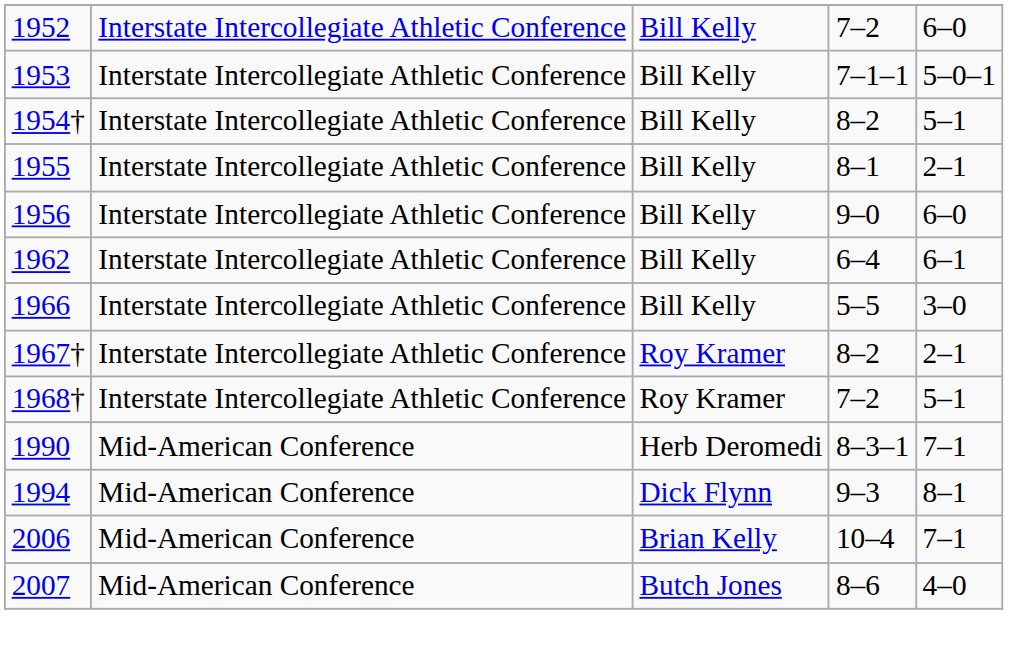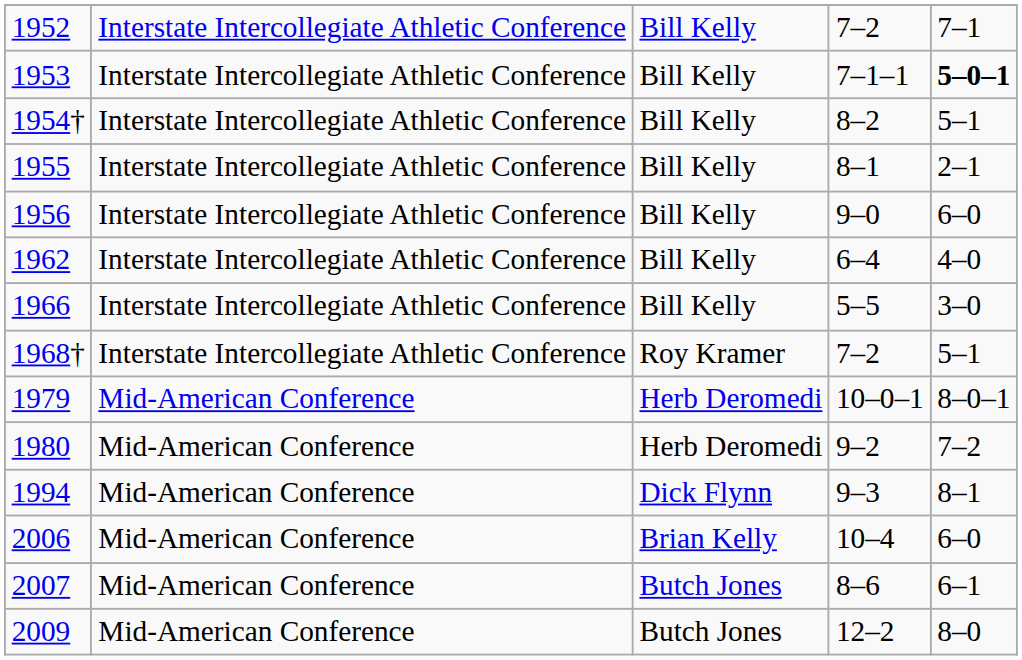 <table class="wikitable">
 <tr>
 </tr>
 <tr>
 <td><a href='#'>1952</a></td>
 <td><a href='#'>Interstate Intercollegiate Athletic Conference</a></td>
 <td><a href='#'>Bill Kelly</a></td>
 <td>7–2</td>
-<td>6–0</td>
+<td>7–1</td>
 </tr>
 <tr>
 <td><a href='#'>1953</a></td>
 <td>Interstate Intercollegiate Athletic Conference</td>
 <td>Bill Kelly</td>
 <td>7–1–1</td>
-<td>5–0–1</td>
+<td><strong>5–0–1</strong></td>
 </tr>
 <tr>
 <td><a href='#'>1954</a>†</td>
 <td>Interstate Intercollegiate Athletic Conference</td>
 <td>Bill Kelly</td>
 <td>8–2</td>
 <td>5–1</td>
 </tr>
 <tr>
 <td><a href='#'>1955</a></td>
 <td>Interstate Intercollegiate Athletic Conference</td>
 <td>Bill Kelly</td>
 <td>8–1</td>
 <td>2–1</td>
 </tr>
 <tr>
 <td><a href='#'>1956</a></td>
 <td>Interstate Intercollegiate Athletic Conference</td>
 <td>Bill Kelly</td>
 <td>9–0</td>
 <td>6–0</td>
 </tr>
 <tr>
 <td><a href='#'>1962</a></td>
 <td>Interstate Intercollegiate Athletic Conference</td>
 <td>Bill Kelly</td>
 <td>6–4</td>
-<td>6–1</td>
+<td>4–0</td>
 </tr>
 <tr>
 <td><a href='#'>1966</a></td>
 <td>Interstate Intercollegiate Athletic Conference</td>
 <td>Bill Kelly</td>
 <td>5–5</td>
 <td>3–0</td>
 </tr>
 <tr>
-<td><a href='#'>1967</a>†</td>
-<td>Interstate Intercollegiate Athletic Conference</td>
-<td><a href='#'>Roy Kramer</a></td>
-<td>8–2</td>
-<td>2–1</td>
-</tr>
-<tr>
 <td><a href='#'>1968</a>†</td>
 <td>Interstate Intercollegiate Athletic Conference</td>
 <td>Roy Kramer</td>
 <td>7–2</td>
 <td>5–1</td>
 </tr>
 <tr>
-<td><a href='#'>1990</a></td>
+<td><a href='#'>1979</a></td>
+<td><a href='#'>Mid-American Conference</a></td>
+<td><a href='#'>Herb Deromedi</a></td>
+<td>10–0–1</td>
+<td>8–0–1</td>
+</tr>
+<tr>
+<td><a href='#'>1980</a></td>
 <td>Mid-American Conference</td>
 <td>Herb Deromedi</td>
-<td>8–3–1</td>
-<td>7–1</td>
+<td>9–2</td>
+<td>7–2</td>
 </tr>
 <tr>
 <td><a href='#'>1994</a></td>
 <td>Mid-American Conference</td>
 <td><a href='#'>Dick Flynn</a></td>
 <td>9–3</td>
 <td>8–1</td>
 </tr>
 <tr>
 <td><a href='#'>2006</a></td>
 <td>Mid-American Conference</td>
 <td><a href='#'>Brian Kelly</a></td>
 <td>10–4</td>
-<td>7–1</td>
+<td>6–0</td>
 </tr>
 <tr>
 <td><a href='#'>2007</a></td>
 <td>Mid-American Conference</td>
 <td><a href='#'>Butch Jones</a></td>
 <td>8–6</td>
-<td>4–0</td>
+<td>6–1</td>
+</tr>
+<tr>
+<td><a href='#'>2009</a></td>
+<td>Mid-American Conference</td>
+<td>Butch Jones</td>
+<td>12–2</td>
+<td>8–0</td>
 </tr>
 </table>
